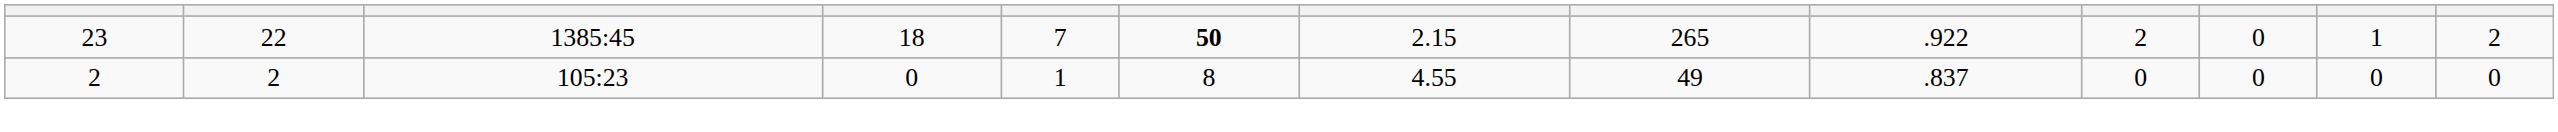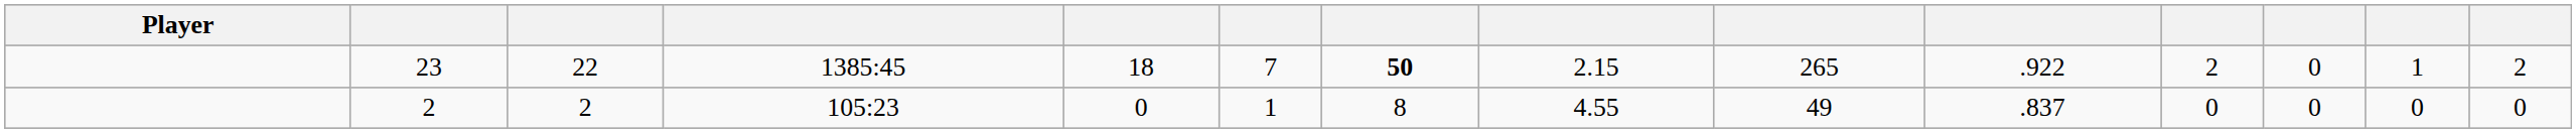 <table class="wikitable sortable" style="width:100%; text-align:center;">
 <tr>
+<th>Player</th>
 <th></th>
 <th></th>
 <th></th>
 <th></th>
 <th></th>
 <th></th>
 <th></th>
 <th></th>
 <th></th>
 <th></th>
 <th></th>
 <th></th>
 <th></th>
 </tr>
 <tr>
+<td style=white-space:nowrap></td>
 <td>23</td>
 <td>22</td>
 <td>1385:45</td>
 <td>18</td>
 <td>7</td>
 <td><strong>50</strong></td>
 <td>2.15</td>
 <td>265</td>
 <td>.922</td>
 <td>2</td>
 <td>0</td>
 <td>1</td>
 <td>2</td>
 </tr>
 <tr>
+<td style=white-space:nowrap></td>
 <td>2</td>
 <td>2</td>
 <td>105:23</td>
 <td>0</td>
 <td>1</td>
 <td>8</td>
 <td>4.55</td>
 <td>49</td>
 <td>.837</td>
 <td>0</td>
 <td>0</td>
 <td>0</td>
 <td>0</td>
 </tr>
 </table>
